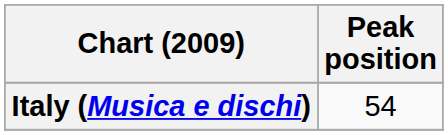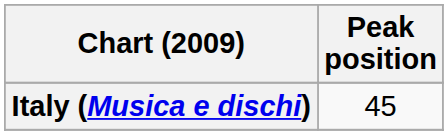 <table class="wikitable plainrowheaders sortable" style="text-align:center">
 <tr>
 <th scope="col">Chart (2009)</th>
 <th scope="col">Peak<br>position</th>
 </tr>
 <tr>
 </tr>
 <tr>
 </tr>
 <tr>
 </tr>
 <tr>
 </tr>
 <tr>
 </tr>
 <tr>
 </tr>
 <tr>
 <th scope="row">Italy (<em><a href='#'>Musica e dischi</a></em>)</th>
-<td>54</td>
+<td>45</td>
 </tr>
 <tr>
 </tr>
 <tr>
 </tr>
 <tr>
 </tr>
 </table>
